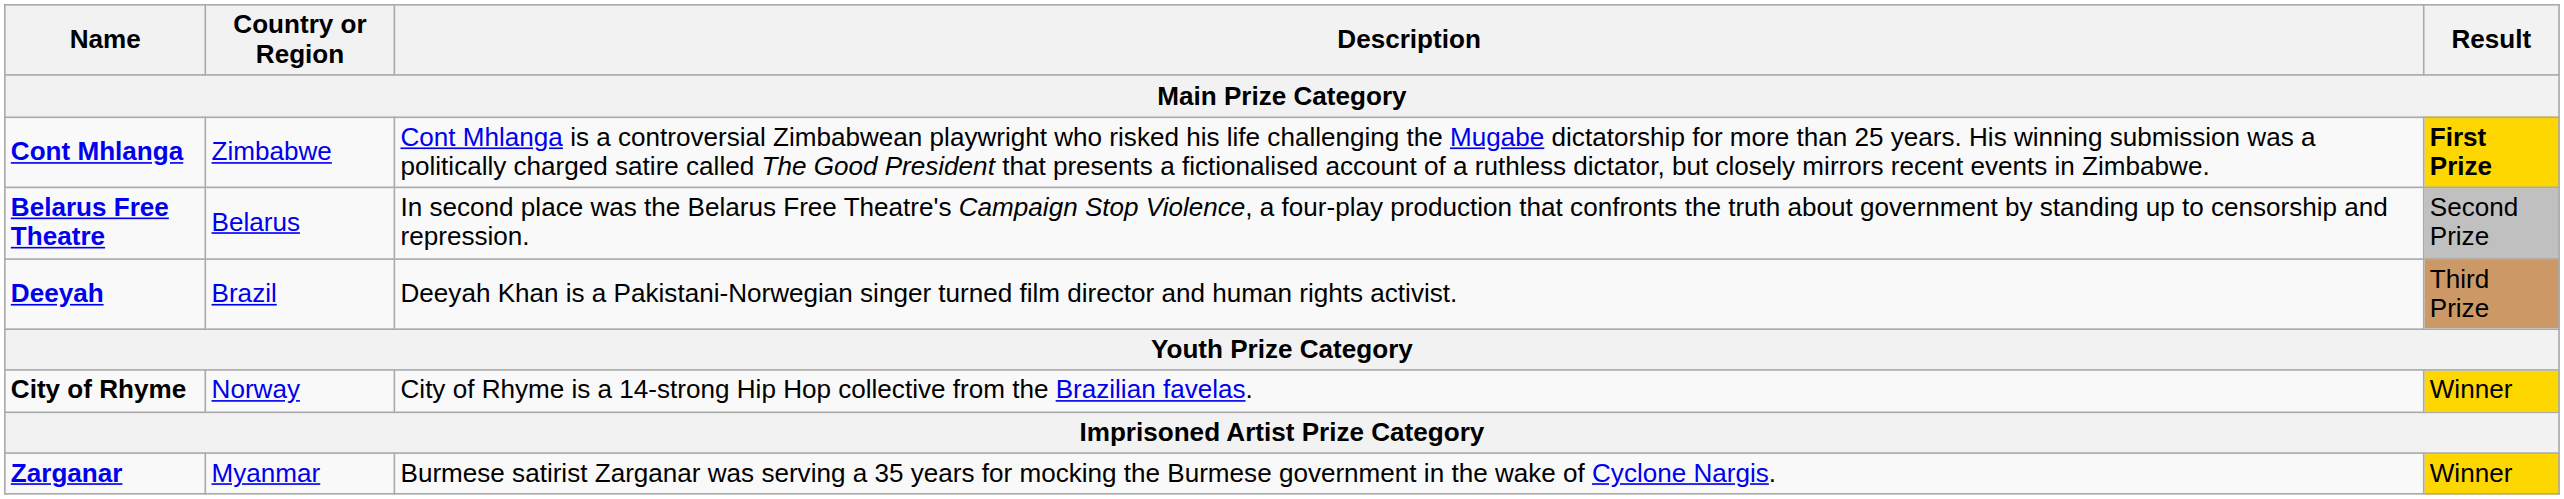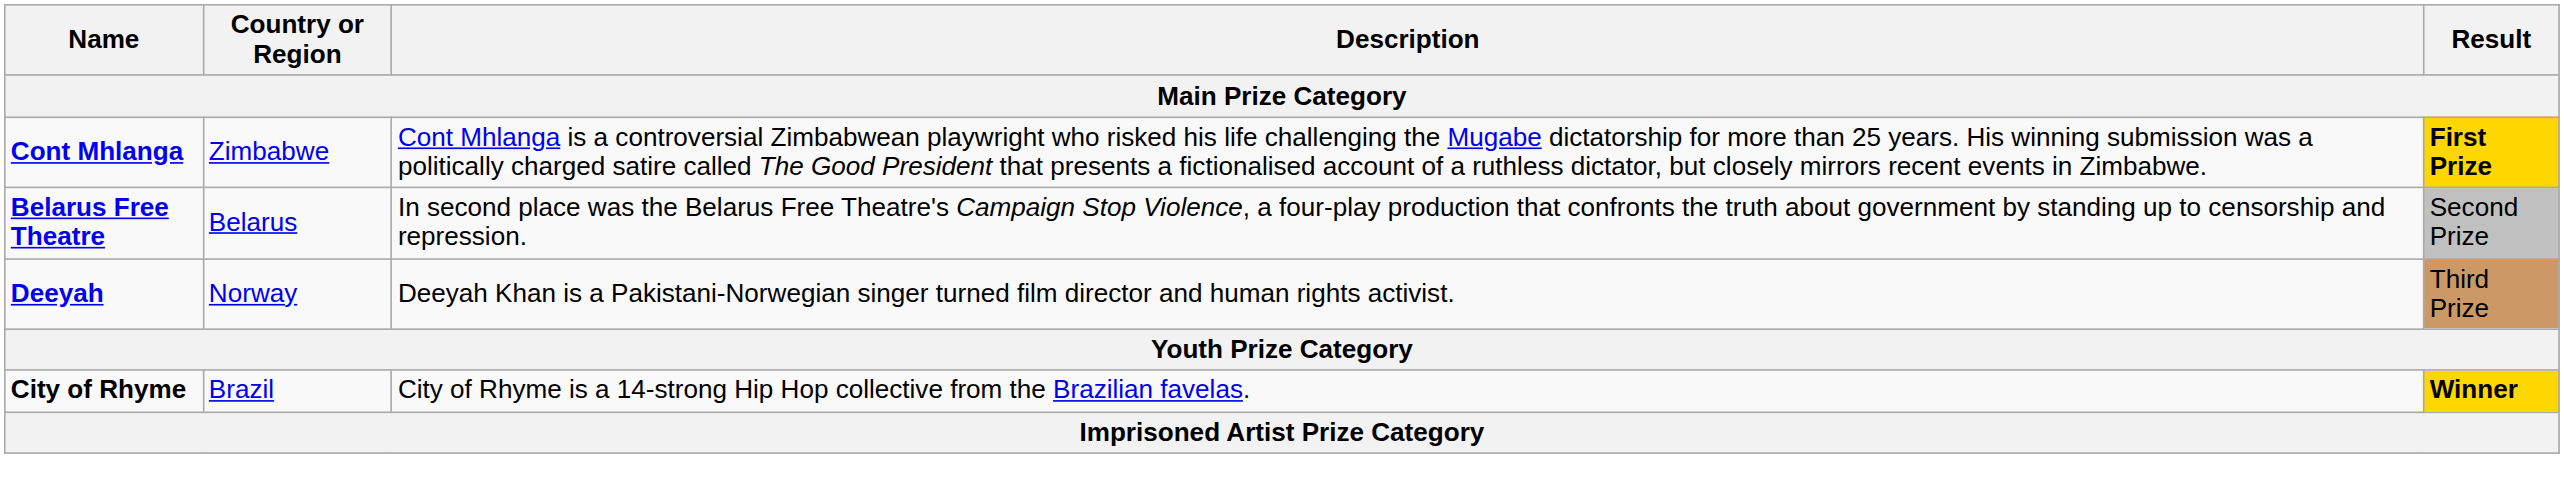 <table class="wikitable">
 <tr>
 <th>Name</th>
 <th>Country or Region</th>
 <th>Description</th>
 <th>Result</th>
 </tr>
 <tr>
 <th colspan=4>Main Prize Category</th>
 </tr>
 <tr>
 <td><strong><a href='#'>Cont Mhlanga</a></strong></td>
 <td><a href='#'>Zimbabwe</a></td>
 <td><a href='#'>Cont Mhlanga</a> is a controversial Zimbabwean playwright who risked his life challenging the <a href='#'>Mugabe</a> dictatorship for more than 25 years. His winning submission was a politically charged satire called <em>The Good President</em> that presents a fictionalised account of a ruthless dictator, but closely mirrors recent events in Zimbabwe.</td>
 <td bgcolor=gold><strong>First Prize</strong></td>
 </tr>
 <tr>
 <td><strong><a href='#'>Belarus Free Theatre</a></strong></td>
 <td><a href='#'>Belarus</a></td>
 <td>In second place was the Belarus Free Theatre's <em>Campaign Stop Violence</em>, a four-play production that confronts the truth about government by standing up to censorship and repression.</td>
 <td bgcolor=silver>Second Prize</td>
 </tr>
 <tr>
 <td><strong><a href='#'>Deeyah</a></strong></td>
-<td><a href='#'>Brazil</a></td>
+<td><a href='#'>Norway</a></td>
 <td>Deeyah Khan is a Pakistani-Norwegian singer turned film director and human rights activist.</td>
 <td bgcolor=cc9966>Third Prize</td>
 </tr>
 <tr>
 <th colspan=4>Youth Prize Category</th>
 </tr>
 <tr>
 <td><strong>City of Rhyme</strong></td>
-<td><a href='#'>Norway</a></td>
+<td><a href='#'>Brazil</a></td>
 <td>City of Rhyme is a 14-strong Hip Hop collective from the <a href='#'>Brazilian favelas</a>.</td>
-<td bgcolor=gold>Winner</td>
+<td bgcolor=gold><strong>Winner</strong></td>
 </tr>
 <tr>
 <th colspan=4>Imprisoned Artist Prize Category</th>
 </tr>
-<tr>
-<td><strong><a href='#'>Zarganar</a></strong></td>
-<td><a href='#'>Myanmar</a></td>
-<td>Burmese satirist Zarganar was serving a 35 years for mocking the Burmese government in the wake of <a href='#'>Cyclone Nargis</a>.</td>
-<td bgcolor=gold>Winner</td>
-</tr>
 </table>
